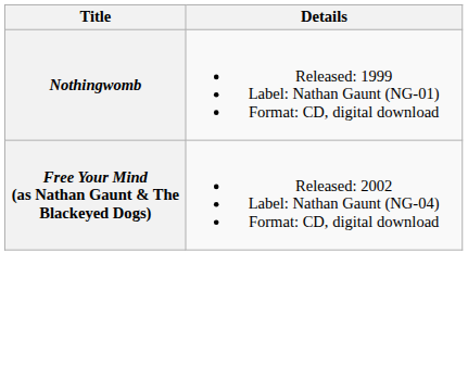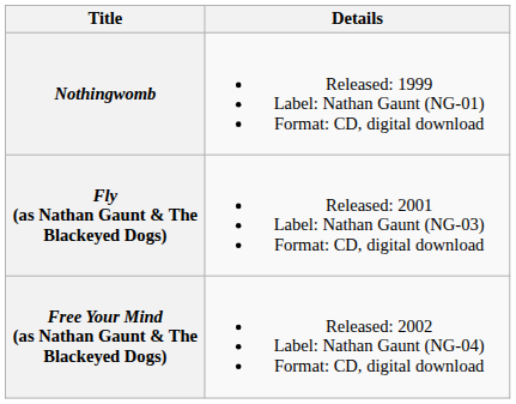 <table class="wikitable plainrowheaders" style="text-align:center;" border="1">
 <tr>
 <th scope="col" style="width:11em;">Title</th>
 <th scope="col" style="width:17em;">Details</th>
 </tr>
 <tr>
 <th scope="row"><em>Nothingwomb</em></th>
 <td><br><ul><li>Released: 1999</li><li>Label: Nathan Gaunt (NG-01)</li><li>Format: CD, digital download</li></ul></td>
 </tr>
 <tr>
+<th scope="row"><em>Fly</em> <br> (as Nathan Gaunt & The Blackeyed Dogs)</th>
+<td><br><ul><li>Released: 2001</li><li>Label: Nathan Gaunt (NG-03)</li><li>Format: CD, digital download</li></ul></td>
+</tr>
+<tr>
 <th scope="row"><em>Free Your Mind</em> <br> (as Nathan Gaunt & The Blackeyed Dogs)</th>
 <td><br><ul><li>Released: 2002</li><li>Label: Nathan Gaunt (NG-04)</li><li>Format: CD, digital download</li></ul></td>
 </tr>
 </table>
